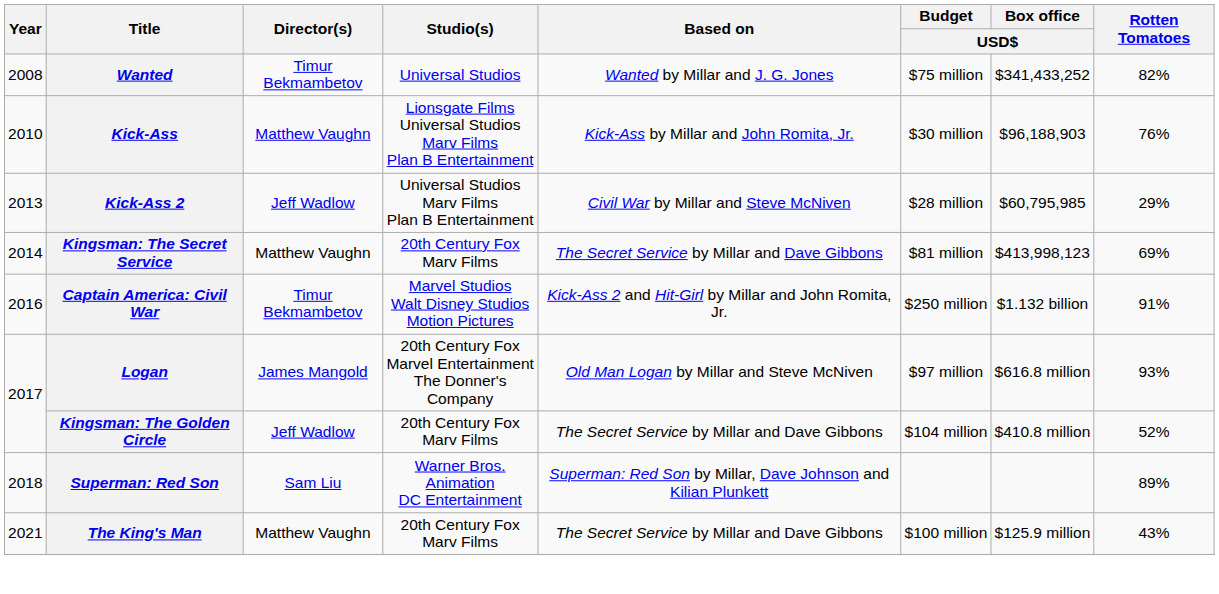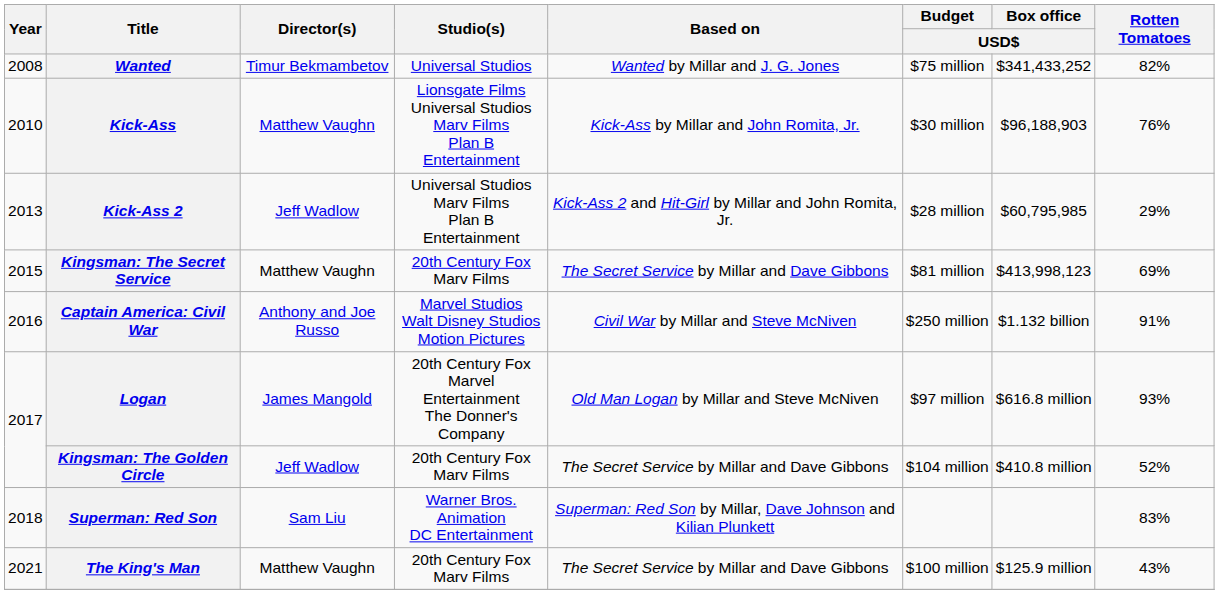 <table class="wikitable sortable plainrowheaders" style="text-align: center;">
 <tr>
 <th rowspan="2" scope="col">Year</th>
 <th rowspan="2" scope="col">Title</th>
 <th rowspan="2" scope="col">Director(s)</th>
 <th rowspan="2" scope="col">Studio(s)</th>
 <th rowspan="2" scope="col">Based on</th>
 <th scope="col">Budget</th>
 <th scope="col">Box office</th>
 <th rowspan="2" scope="col"><a href='#'>Rotten Tomatoes</a></th>
 </tr>
 <tr class="unsortable">
 <th colspan="2" class="unsortable">USD$</th>
 </tr>
 <tr>
 <td>2008</td>
 <th scope="row"><em><a href='#'>Wanted</a></em></th>
 <td><a href='#'>Timur Bekmambetov</a></td>
 <td><a href='#'>Universal Studios</a></td>
 <td><em><a href='#'>Wanted</a></em> by Millar and <a href='#'>J. G. Jones</a></td>
 <td>$75 million</td>
 <td>$341,433,252</td>
 <td>82%</td>
 </tr>
 <tr>
 <td>2010</td>
 <th scope="row"><em><a href='#'>Kick-Ass</a></em></th>
 <td><a href='#'>Matthew Vaughn</a></td>
 <td><a href='#'>Lionsgate Films</a><br>Universal Studios<br><a href='#'>Marv Films</a><br><a href='#'>Plan B Entertainment</a></td>
 <td><em><a href='#'>Kick-Ass</a></em> by Millar and <a href='#'>John Romita, Jr.</a></td>
 <td>$30 million</td>
 <td>$96,188,903</td>
 <td>76%</td>
 </tr>
 <tr>
 <td>2013</td>
 <th scope="row"><em><a href='#'>Kick-Ass 2</a></em></th>
 <td><a href='#'>Jeff Wadlow</a></td>
 <td>Universal Studios<br>Marv Films<br>Plan B Entertainment</td>
-<td><em><a href='#'>Civil War</a></em> by Millar and <a href='#'>Steve McNiven</a></td>
+<td><em><a href='#'>Kick-Ass 2</a></em> and <em><a href='#'>Hit-Girl</a></em> by Millar and John Romita, Jr.</td>
 <td>$28 million</td>
 <td>$60,795,985</td>
 <td>29%</td>
 </tr>
 <tr>
-<td>2014</td>
+<td>2015</td>
 <th scope="row"><em><a href='#'>Kingsman: The Secret Service</a></em></th>
 <td>Matthew Vaughn</td>
 <td><a href='#'>20th Century Fox</a><br>Marv Films</td>
 <td><em><a href='#'>The Secret Service</a></em> by Millar and <a href='#'>Dave Gibbons</a></td>
 <td>$81 million</td>
 <td>$413,998,123</td>
 <td>69%</td>
 </tr>
 <tr>
 <td>2016</td>
 <th scope="row"><em><a href='#'>Captain America: Civil War</a></em></th>
-<td><a href='#'>Timur Bekmambetov</a></td>
+<td><a href='#'>Anthony and Joe Russo</a></td>
 <td><a href='#'>Marvel Studios</a><br><a href='#'>Walt Disney Studios<br>Motion Pictures</a></td>
-<td><em><a href='#'>Kick-Ass 2</a></em> and <em><a href='#'>Hit-Girl</a></em> by Millar and John Romita, Jr.</td>
+<td><em><a href='#'>Civil War</a></em> by Millar and <a href='#'>Steve McNiven</a></td>
 <td>$250 million</td>
 <td>$1.132 billion</td>
 <td>91%</td>
 </tr>
 <tr>
 <td rowspan=2>2017</td>
 <th scope="row"><em><a href='#'>Logan</a></em></th>
 <td><a href='#'>James Mangold</a></td>
 <td>20th Century Fox<br>Marvel Entertainment<br>The Donner's Company</td>
 <td><em><a href='#'>Old Man Logan</a></em> by Millar and Steve McNiven</td>
 <td>$97 million</td>
 <td>$616.8 million</td>
 <td>93%</td>
 </tr>
 <tr>
 <th scope="row"><em><a href='#'>Kingsman: The Golden Circle</a></em></th>
 <td><a href='#'>Jeff Wadlow</a></td>
 <td>20th Century Fox<br>Marv Films</td>
 <td><em>The Secret Service</em> by Millar and Dave Gibbons</td>
 <td>$104 million</td>
 <td>$410.8 million</td>
 <td>52%</td>
 </tr>
 <tr>
 <td>2018</td>
 <th scope="row"><em><a href='#'>Superman: Red Son</a></em></th>
 <td><a href='#'>Sam Liu</a></td>
 <td><a href='#'>Warner Bros. Animation</a><br><a href='#'>DC Entertainment</a></td>
 <td><em><a href='#'>Superman: Red Son</a></em> by Millar, <a href='#'>Dave Johnson</a> and <a href='#'>Kilian Plunkett</a></td>
 <td></td>
 <td></td>
-<td>89%</td>
+<td>83%</td>
 </tr>
 <tr>
 <td>2021</td>
 <th scope="row"><em><a href='#'>The King's Man</a></em></th>
 <td>Matthew Vaughn</td>
 <td>20th Century Fox<br>Marv Films</td>
 <td><em>The Secret Service</em> by Millar and Dave Gibbons</td>
 <td>$100 million</td>
 <td>$125.9 million</td>
 <td>43%</td>
 </tr>
 <tr>
 </tr>
 </table>
